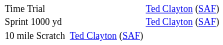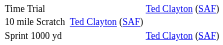 <table>
 <tr>
 <td>Time Trial</td>
-<td></td>
-<td></td>
-<td> <a href='#'>Ted Clayton</a> (<a href='#'>SAF</a>)</td>
-</tr>
-<tr>
-<td>Sprint 1000 yd</td>
 <td></td>
 <td></td>
 <td> <a href='#'>Ted Clayton</a> (<a href='#'>SAF</a>)</td>
 </tr>
 <tr>
 <td>10 mile Scratch</td>
 <td></td>
 <td> <a href='#'>Ted Clayton</a> (<a href='#'>SAF</a>)</td>
 <td></td>
 </tr>
+<tr>
+<td>Sprint 1000 yd</td>
+<td></td>
+<td></td>
+<td> <a href='#'>Ted Clayton</a> (<a href='#'>SAF</a>)</td>
+</tr>
 </table>
